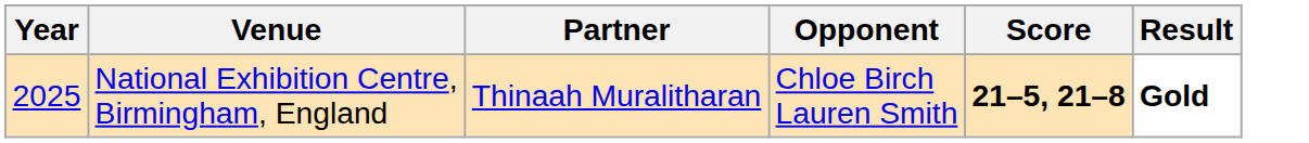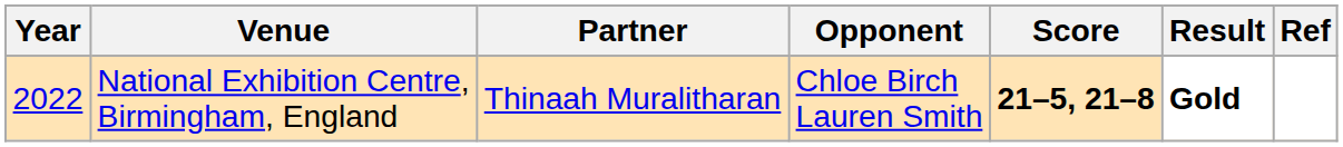 <table class="sortable wikitable" style="font-size: 90%;">
 <tr>
 <th>Year</th>
 <th>Venue</th>
 <th>Partner</th>
 <th>Opponent</th>
 <th>Score</th>
 <th>Result</th>
+<th>Ref</th>
 </tr>
 <tr style="background:#FFE4B5">
-<td align="center"><a href='#'>2025</a></td>
+<td align="center"><a href='#'>2022</a></td>
 <td align="left"><a href='#'>National Exhibition Centre</a>,<br><a href='#'>Birmingham</a>, England</td>
 <td align="left"> <a href='#'>Thinaah Muralitharan</a></td>
 <td align="left"> <a href='#'>Chloe Birch</a><br> <a href='#'>Lauren Smith</a></td>
 <td align="left"><strong>21–5, 21–8</strong></td>
 <td style="text-align:left; background:white"> <strong>Gold</strong></td>
+<td style="text-align:center; background:white"></td>
 </tr>
 </table>
